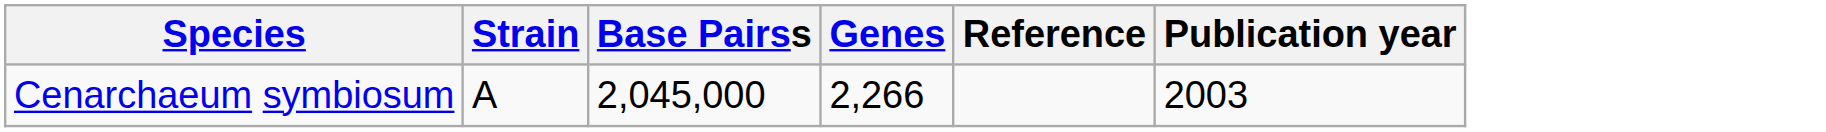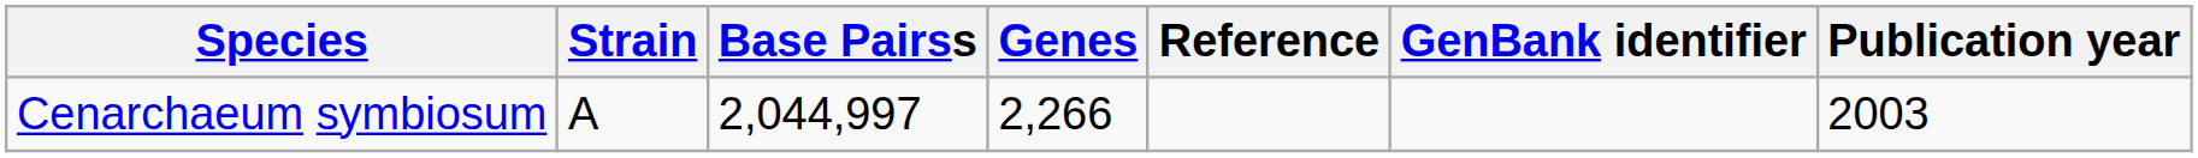 <table class="wikitable sortable">
 <tr>
 <th><a href='#'>Species</a></th>
 <th><a href='#'>Strain</a></th>
 <th><a href='#'>Base Pairs</a>s</th>
 <th><a href='#'>Genes</a></th>
 <th>Reference</th>
+<th><a href='#'>GenBank</a> identifier</th>
 <th>Publication year</th>
 </tr>
 <tr>
 <td><a href='#'>Cenarchaeum</a> <a href='#'>symbiosum</a></td>
 <td>A</td>
-<td>2,045,000</td>
+<td>2,044,997</td>
 <td>2,266</td>
+<td></td>
 <td></td>
 <td>2003</td>
 </tr>
 </table>
